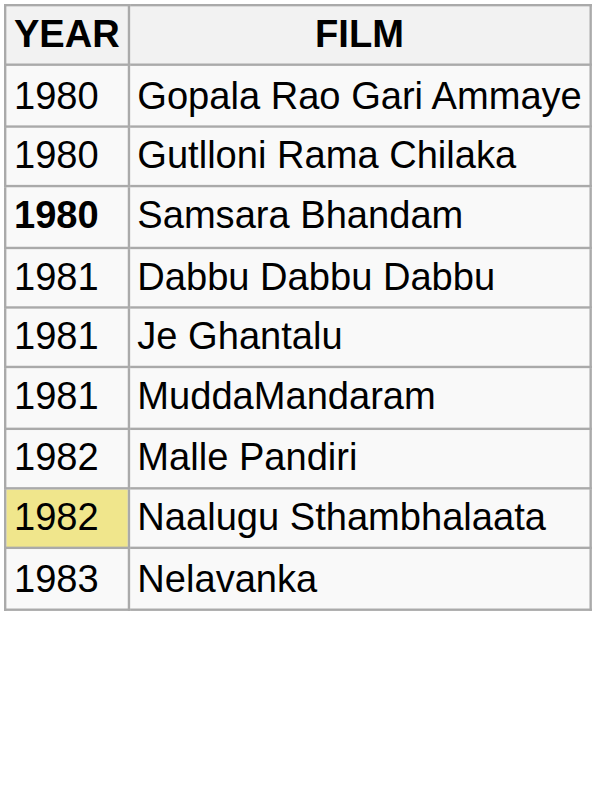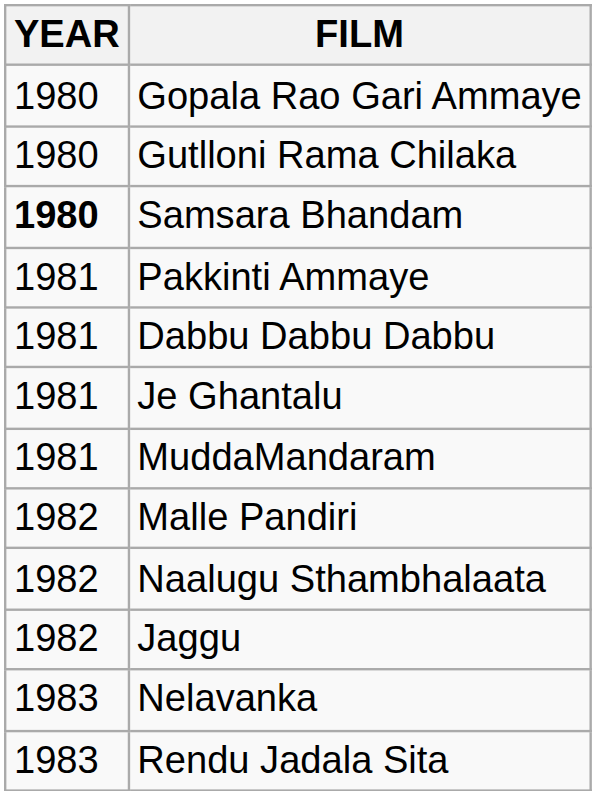 <table class="wikitable">
 <tr>
 <th>YEAR</th>
 <th>FILM</th>
 </tr>
 <tr>
 <td>1980</td>
 <td>Gopala Rao Gari Ammaye</td>
 </tr>
 <tr>
 <td>1980</td>
 <td>Gutlloni Rama Chilaka</td>
 </tr>
 <tr>
 <td><strong>1980</strong></td>
 <td>Samsara Bhandam</td>
 </tr>
 <tr>
 <td>1981</td>
+<td>Pakkinti Ammaye</td>
+</tr>
+<tr>
+<td>1981</td>
 <td>Dabbu Dabbu Dabbu</td>
 </tr>
 <tr>
 <td>1981</td>
 <td>Je Ghantalu</td>
 </tr>
 <tr>
 <td>1981</td>
 <td>MuddaMandaram</td>
 </tr>
 <tr>
 <td>1982</td>
 <td>Malle Pandiri</td>
 </tr>
 <tr>
-<td style="background: khaki;">1982</td>
+<td>1982</td>
 <td>Naalugu Sthambhalaata</td>
+</tr>
+<tr>
+<td>1982</td>
+<td>Jaggu</td>
 </tr>
 <tr>
 <td>1983</td>
 <td>Nelavanka</td>
 </tr>
+<tr>
+<td>1983</td>
+<td>Rendu Jadala Sita</td>
+</tr>
 </table>
